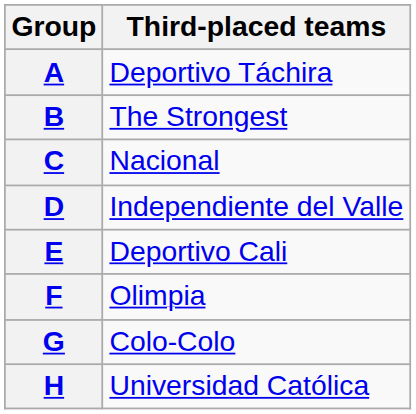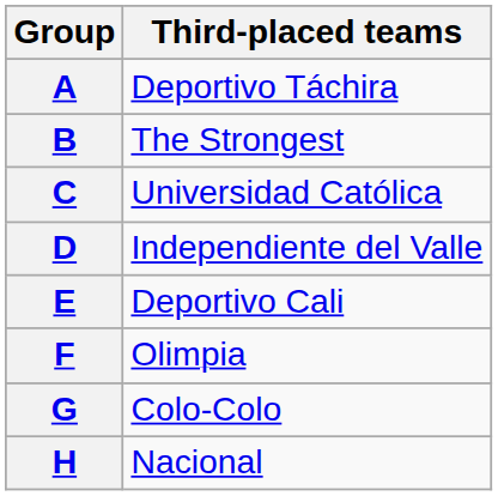 <table class="wikitable">
 <tr>
 <th>Group</th>
 <th>Third-placed teams</th>
 </tr>
 <tr>
 <th><a href='#'>A</a></th>
 <td> <a href='#'>Deportivo Táchira</a></td>
 </tr>
 <tr>
 <th><a href='#'>B</a></th>
 <td> <a href='#'>The Strongest</a></td>
 </tr>
 <tr>
 <th><a href='#'>C</a></th>
-<td> <a href='#'>Nacional</a></td>
+<td> <a href='#'>Universidad Católica</a></td>
 </tr>
 <tr>
 <th><a href='#'>D</a></th>
 <td> <a href='#'>Independiente del Valle</a></td>
 </tr>
 <tr>
 <th><a href='#'>E</a></th>
 <td> <a href='#'>Deportivo Cali</a></td>
 </tr>
 <tr>
 <th><a href='#'>F</a></th>
 <td> <a href='#'>Olimpia</a></td>
 </tr>
 <tr>
 <th><a href='#'>G</a></th>
 <td> <a href='#'>Colo-Colo</a></td>
 </tr>
 <tr>
 <th><a href='#'>H</a></th>
-<td> <a href='#'>Universidad Católica</a></td>
+<td> <a href='#'>Nacional</a></td>
 </tr>
 </table>
